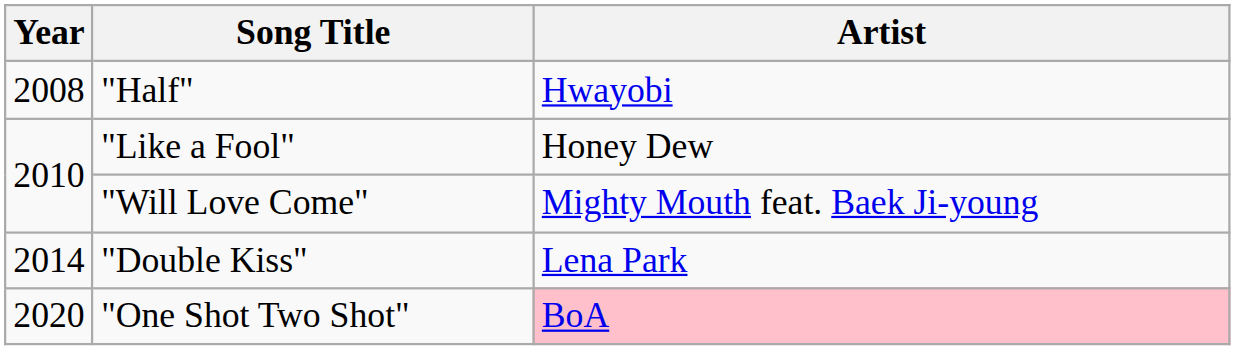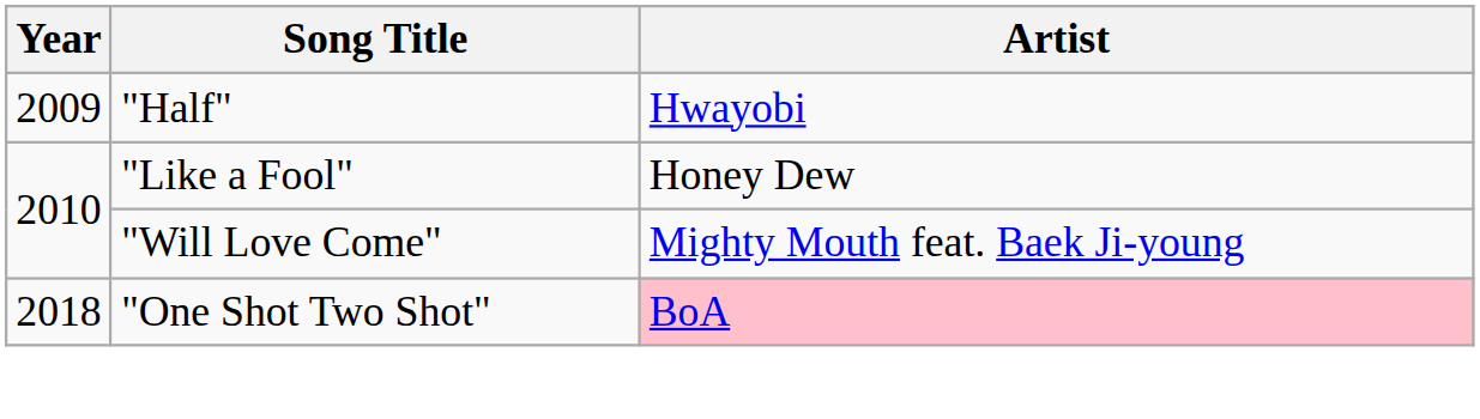 <table class="wikitable" style="width:550px">
 <tr>
 <th width=10>Year</th>
 <th>Song Title</th>
 <th>Artist</th>
 </tr>
 <tr>
-<td>2008</td>
+<td>2009</td>
 <td>"Half" </td>
 <td><a href='#'>Hwayobi</a></td>
 </tr>
 <tr>
 <td rowspan=2>2010</td>
 <td>"Like a Fool" </td>
 <td>Honey Dew</td>
 </tr>
 <tr>
 <td>"Will Love Come" </td>
 <td><a href='#'>Mighty Mouth</a> feat. <a href='#'>Baek Ji-young</a></td>
 </tr>
 <tr>
-<td>2014</td>
-<td>"Double Kiss" </td>
-<td><a href='#'>Lena Park</a></td>
-</tr>
-<tr>
-<td>2020</td>
+<td>2018</td>
 <td>"One Shot Two Shot"</td>
 <td style="background: pink;"><a href='#'>BoA</a></td>
 </tr>
 </table>
